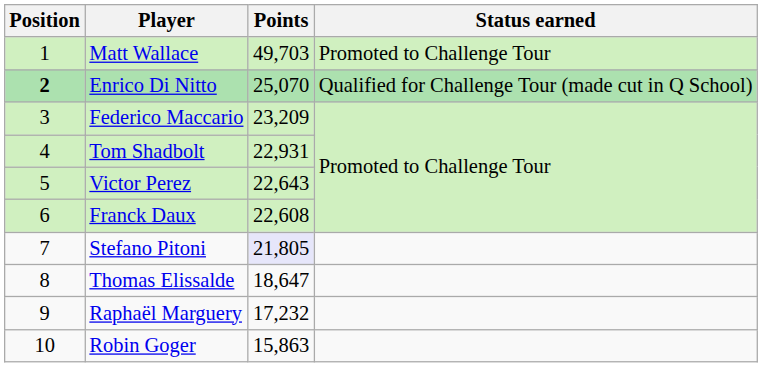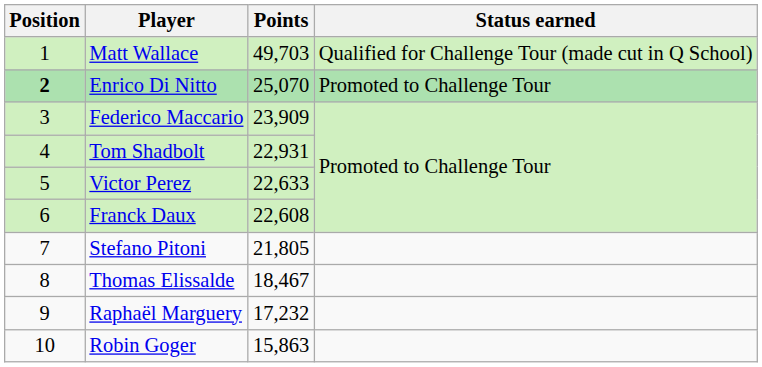 <table class=wikitable>
 <tr>
 <th>Position</th>
 <th>Player</th>
 <th>Points</th>
 <th>Status earned</th>
 </tr>
 <tr style="background:#D0F0C0;">
 <td align=center>1</td>
 <td> <a href='#'>Matt Wallace</a></td>
 <td align=center>49,703</td>
-<td>Promoted to Challenge Tour</td>
+<td>Qualified for Challenge Tour (made cut in Q School)</td>
 </tr>
 <tr style="background:#ACE1AF;">
 <td align=center><strong>2</strong></td>
 <td> <a href='#'>Enrico Di Nitto</a></td>
 <td align=center>25,070</td>
-<td>Qualified for Challenge Tour (made cut in Q School)</td>
+<td>Promoted to Challenge Tour</td>
 </tr>
 <tr style="background:#D0F0C0;">
 <td align=center>3</td>
 <td> <a href='#'>Federico Maccario</a></td>
-<td align=center>23,209</td>
+<td align=center>23,909</td>
 <td rowspan=4>Promoted to Challenge Tour</td>
 </tr>
 <tr style="background:#D0F0C0;">
 <td align=center>4</td>
 <td> <a href='#'>Tom Shadbolt</a></td>
 <td align=center>22,931</td>
 </tr>
 <tr style="background:#D0F0C0;">
 <td align=center>5</td>
 <td> <a href='#'>Victor Perez</a></td>
-<td align=center>22,643</td>
+<td align=center>22,633</td>
 </tr>
 <tr style="background:#D0F0C0;">
 <td align=center>6</td>
 <td> <a href='#'>Franck Daux</a></td>
 <td align=center>22,608</td>
 </tr>
 <tr>
 <td align=center>7</td>
 <td> <a href='#'>Stefano Pitoni</a></td>
-<td align=center style="background: lavender;">21,805</td>
+<td align=center>21,805</td>
 <td></td>
 </tr>
 <tr>
 <td align=center>8</td>
 <td> <a href='#'>Thomas Elissalde</a></td>
-<td align=center>18,647</td>
+<td align=center>18,467</td>
 <td></td>
 </tr>
 <tr>
 <td align=center>9</td>
 <td> <a href='#'>Raphaël Marguery</a></td>
 <td align=center>17,232</td>
 <td></td>
 </tr>
 <tr>
 <td align=center>10</td>
 <td> <a href='#'>Robin Goger</a></td>
 <td align=center>15,863</td>
 <td></td>
 </tr>
 </table>
